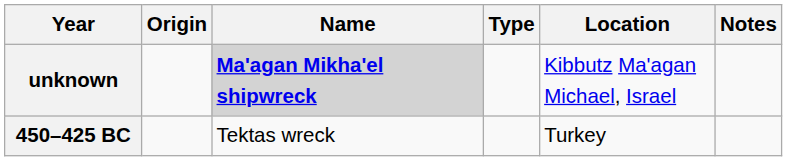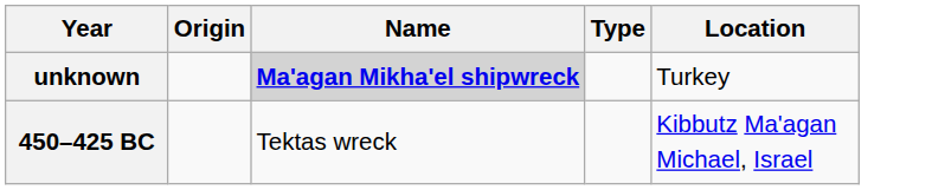 <table class="wikitable" style="font-size:1.00em; line-height:1.5em;">
 <tr>
 <th width="100">Year</th>
 <th>Origin</th>
 <th>Name</th>
 <th>Type</th>
 <th width="130">Location</th>
-<th>Notes</th>
 </tr>
 <tr>
 <th>unknown</th>
 <td></td>
 <td style="background: lightgrey;"><a href='#'><strong>Ma'agan Mikha'el shipwreck</strong></a></td>
 <td></td>
-<td><a href='#'>Kibbutz</a> <a href='#'>Ma'agan Michael</a>, <a href='#'>Israel</a></td>
-<td></td>
+<td>Turkey</td>
 </tr>
 <tr>
 <th>450–425 BC</th>
 <td></td>
 <td>Tektas wreck</td>
 <td></td>
-<td>Turkey</td>
-<td></td>
+<td><a href='#'>Kibbutz</a> <a href='#'>Ma'agan Michael</a>, <a href='#'>Israel</a></td>
 </tr>
 </table>
